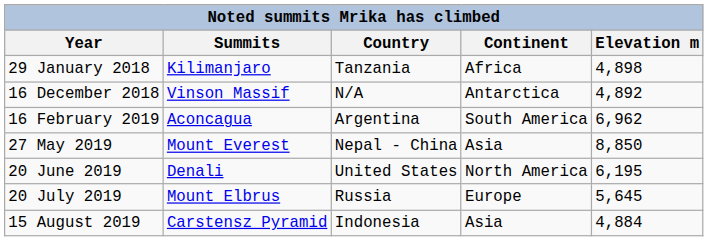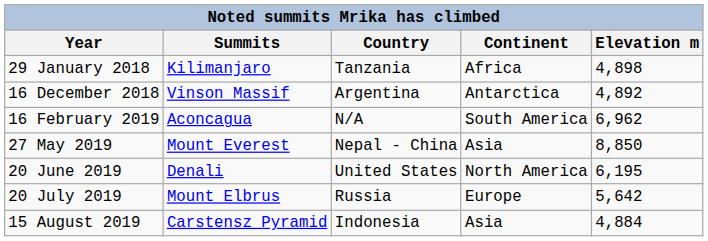 <table class="wikitable">
 <tr align="center" bgcolor="#cccccc">
 <th colspan="6" style="background: LightSteelBlue;">Noted summits Mrika has climbed</th>
 </tr>
 <tr align="center" bgcolor="#cccccc">
 <th>Year</th>
 <th>Summits</th>
 <th>Country</th>
 <th>Continent</th>
 <th>Elevation m</th>
 </tr>
 <tr>
 <td>29 January 2018</td>
 <td><a href='#'>Kilimanjaro</a></td>
 <td>Tanzania</td>
 <td>Africa</td>
 <td>4,898</td>
 </tr>
 <tr>
 <td>16 December 2018</td>
 <td><a href='#'>Vinson Massif</a></td>
-<td>N/A</td>
+<td>Argentina</td>
 <td>Antarctica</td>
 <td>4,892</td>
 </tr>
 <tr>
 <td>16 February 2019</td>
 <td><a href='#'>Aconcagua</a></td>
-<td>Argentina</td>
+<td>N/A</td>
 <td>South America</td>
 <td>6,962</td>
 </tr>
 <tr>
 <td>27 May 2019</td>
 <td><a href='#'>Mount Everest</a></td>
 <td>Nepal - China</td>
 <td>Asia</td>
 <td>8,850</td>
 </tr>
 <tr>
 <td>20 June 2019</td>
 <td><a href='#'>Denali</a></td>
 <td>United States</td>
 <td>North America</td>
 <td>6,195</td>
 </tr>
 <tr>
 <td>20 July 2019</td>
 <td><a href='#'>Mount Elbrus</a></td>
 <td>Russia</td>
 <td>Europe</td>
-<td>5,645</td>
+<td>5,642</td>
 </tr>
 <tr>
 <td>15 August 2019</td>
 <td><a href='#'>Carstensz Pyramid</a></td>
 <td>Indonesia</td>
 <td>Asia</td>
 <td>4,884</td>
 </tr>
 </table>
